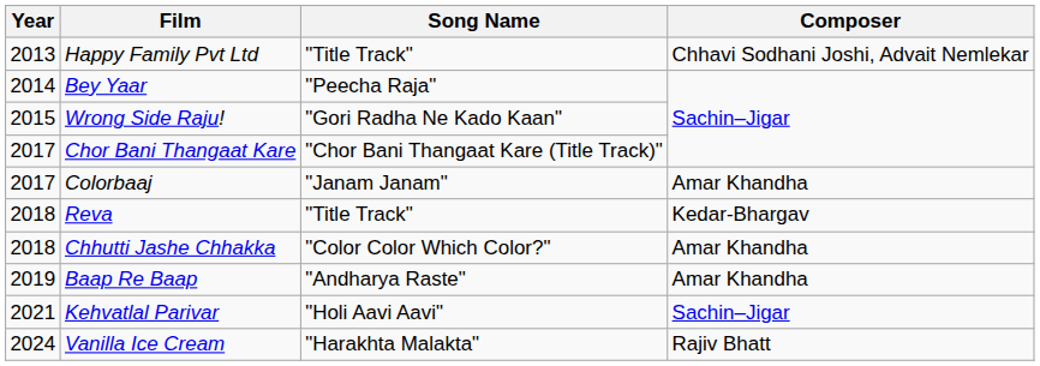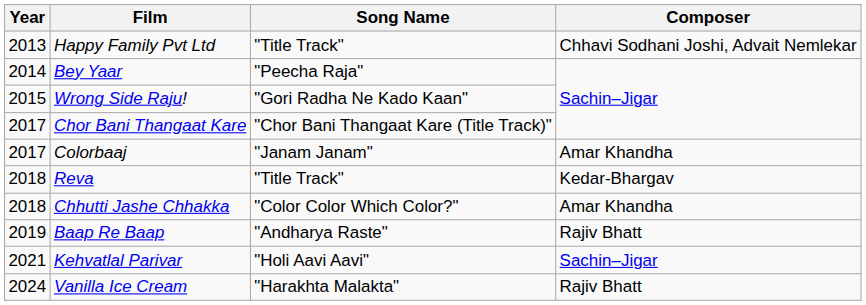 <table class="wikitable sortable">
 <tr>
 <th scope="col">Year</th>
 <th scope="col">Film</th>
 <th scope="col">Song Name</th>
 <th scope="col">Composer</th>
 </tr>
 <tr>
 <td>2013</td>
 <td><em>Happy Family Pvt Ltd</em></td>
 <td>"Title Track"</td>
 <td>Chhavi Sodhani Joshi, Advait Nemlekar</td>
 </tr>
 <tr>
 <td>2014</td>
 <td><em><a href='#'>Bey Yaar</a></em></td>
 <td>"Peecha Raja"</td>
 <td rowspan="3"><a href='#'>Sachin–Jigar</a></td>
 </tr>
 <tr>
 <td>2015</td>
 <td><em><a href='#'>Wrong Side Raju</a>!</em></td>
 <td>"Gori Radha Ne Kado Kaan"</td>
 </tr>
 <tr>
 <td>2017</td>
 <td><em><a href='#'>Chor Bani Thangaat Kare</a></em></td>
 <td>"Chor Bani Thangaat Kare (Title Track)"</td>
 </tr>
 <tr>
 <td>2017</td>
 <td><em>Colorbaaj</em></td>
 <td>"Janam Janam"</td>
 <td>Amar Khandha</td>
 </tr>
 <tr>
 <td>2018</td>
 <td><a href='#'><em>Reva</em></a></td>
 <td>"Title Track"</td>
 <td>Kedar-Bhargav</td>
 </tr>
 <tr>
 <td>2018</td>
 <td><em><a href='#'>Chhutti Jashe Chhakka</a></em></td>
 <td>"Color Color Which Color?"</td>
 <td>Amar Khandha</td>
 </tr>
 <tr>
 <td>2019</td>
 <td><a href='#'><em>Baap Re Baap</em></a></td>
 <td>"Andharya Raste"</td>
-<td>Amar Khandha</td>
+<td>Rajiv Bhatt</td>
 </tr>
 <tr>
 <td>2021</td>
 <td><em><a href='#'>Kehvatlal Parivar</a></em></td>
 <td>"Holi Aavi Aavi"</td>
 <td><a href='#'>Sachin–Jigar</a></td>
 </tr>
 <tr>
 <td>2024</td>
 <td><em><a href='#'>Vanilla Ice Cream</a></em></td>
 <td>"Harakhta Malakta"</td>
 <td>Rajiv Bhatt</td>
 </tr>
 </table>
